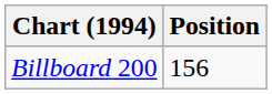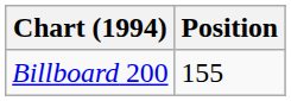 <table class="wikitable">
 <tr>
 <th>Chart (1994)</th>
 <th>Position</th>
 </tr>
 <tr>
 <td><a href='#'><em>Billboard</em> 200</a></td>
-<td>156</td>
+<td>155</td>
 </tr>
 </table>
